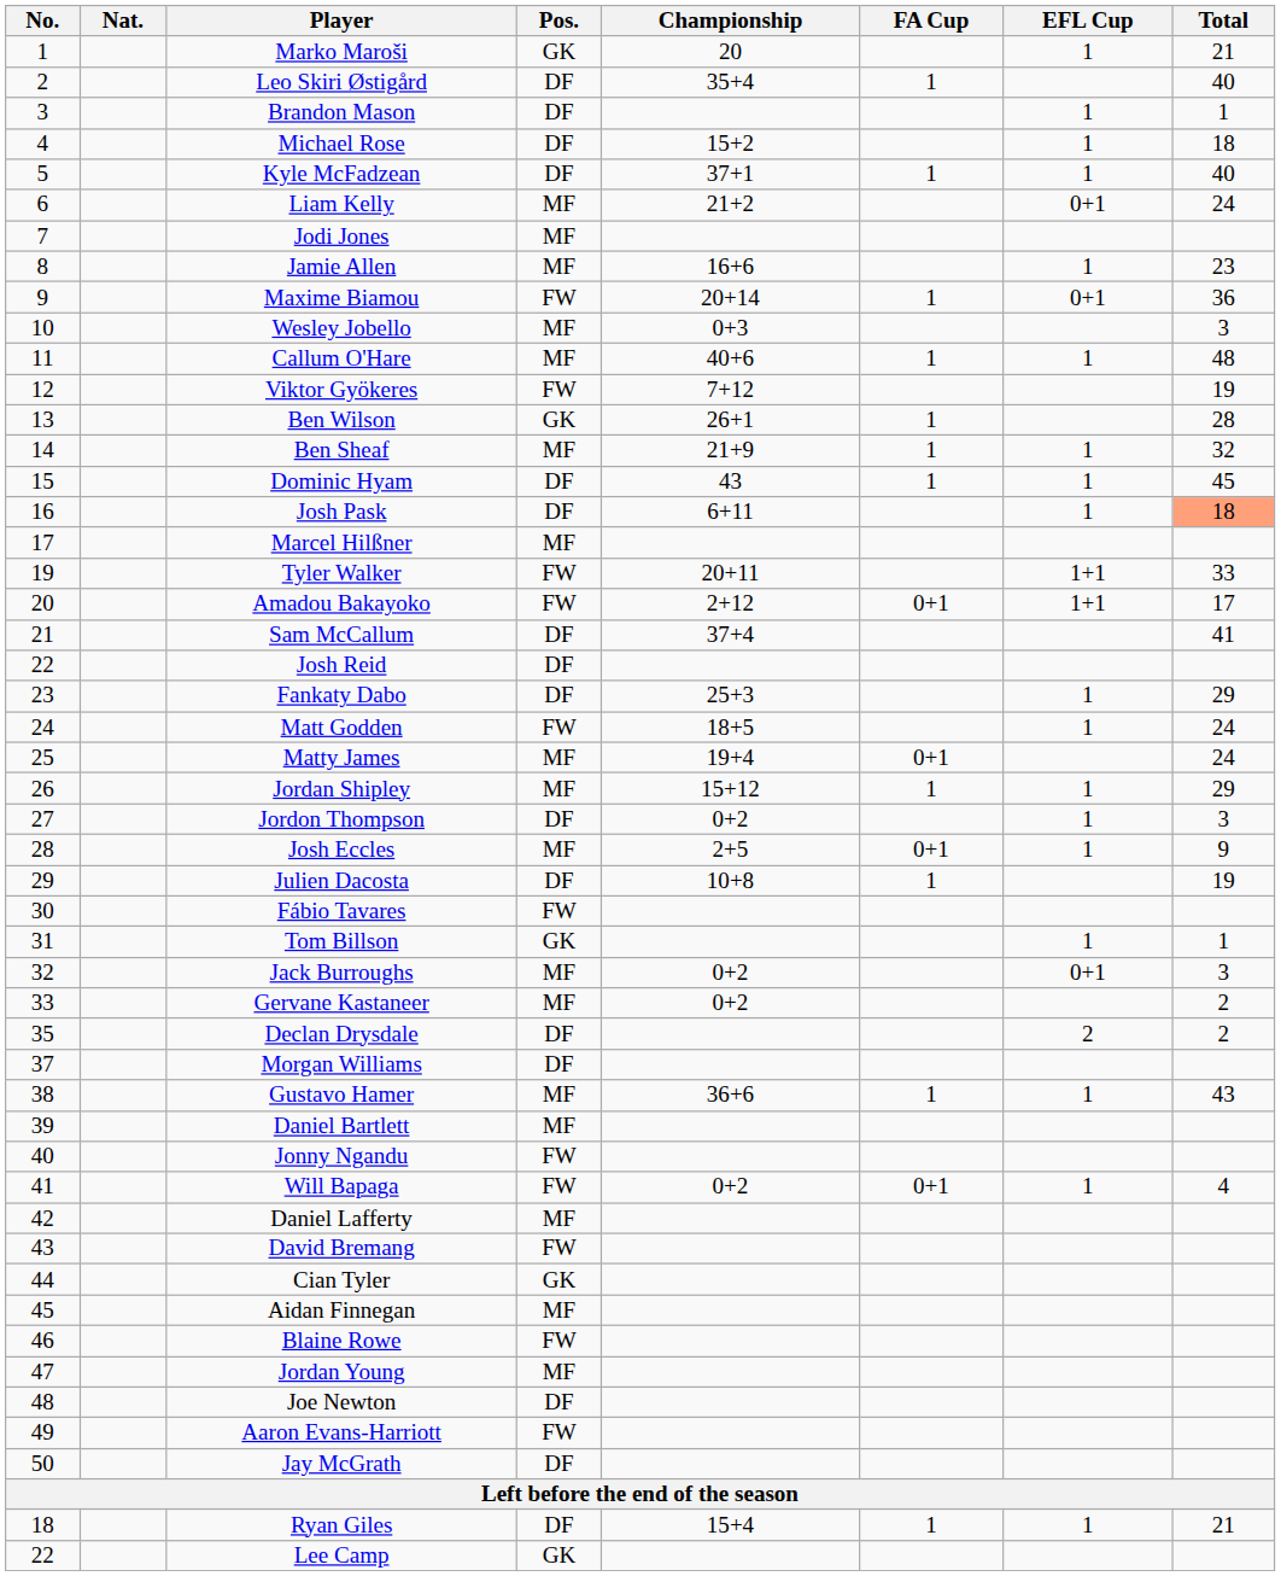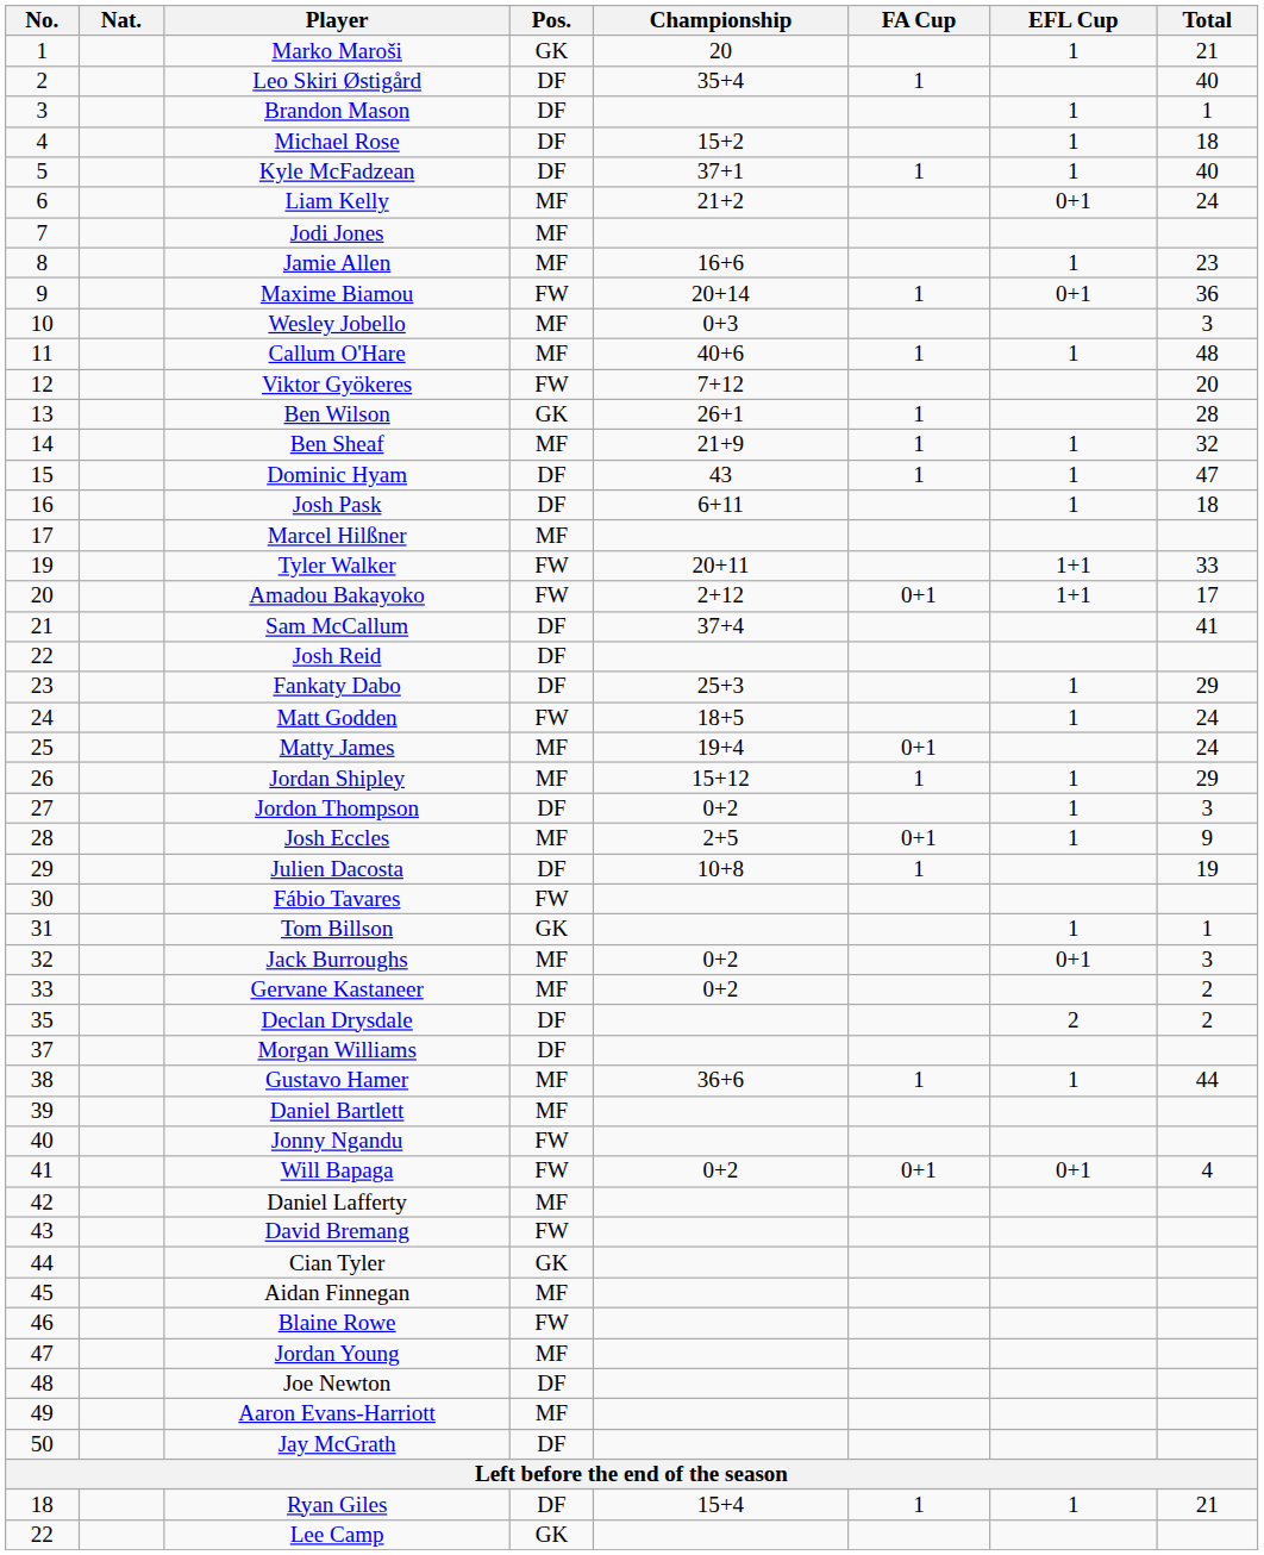 <table class="wikitable sortable alternance" style="font-size:100%; text-align:center; line-height:14px; width:70%;">
 <tr>
 <th>No.</th>
 <th>Nat.</th>
 <th>Player</th>
 <th>Pos.</th>
 <th>Championship</th>
 <th>FA Cup</th>
 <th>EFL Cup</th>
 <th>Total</th>
 </tr>
 <tr>
 <td>1</td>
 <td></td>
 <td><a href='#'>Marko Maroši</a></td>
 <td>GK</td>
 <td>20</td>
 <td></td>
 <td>1</td>
 <td>21</td>
 </tr>
 <tr>
 <td>2</td>
 <td></td>
 <td><a href='#'>Leo Skiri Østigård</a></td>
 <td>DF</td>
 <td>35+4</td>
 <td>1</td>
 <td></td>
 <td>40</td>
 </tr>
 <tr>
 <td>3</td>
 <td></td>
 <td><a href='#'>Brandon Mason</a></td>
 <td>DF</td>
 <td></td>
 <td></td>
 <td>1</td>
 <td>1</td>
 </tr>
 <tr>
 <td>4</td>
 <td></td>
 <td><a href='#'>Michael Rose</a></td>
 <td>DF</td>
 <td>15+2</td>
 <td></td>
 <td>1</td>
 <td>18</td>
 </tr>
 <tr>
 <td>5</td>
 <td></td>
 <td><a href='#'>Kyle McFadzean</a></td>
 <td>DF</td>
 <td>37+1</td>
 <td>1</td>
 <td>1</td>
 <td>40</td>
 </tr>
 <tr>
 <td>6</td>
 <td></td>
 <td><a href='#'>Liam Kelly</a></td>
 <td>MF</td>
 <td>21+2</td>
 <td></td>
 <td>0+1</td>
 <td>24</td>
 </tr>
 <tr>
 <td>7</td>
 <td></td>
 <td><a href='#'>Jodi Jones</a></td>
 <td>MF</td>
 <td></td>
 <td></td>
 <td></td>
 <td></td>
 </tr>
 <tr>
 <td>8</td>
 <td></td>
 <td><a href='#'>Jamie Allen</a></td>
 <td>MF</td>
 <td>16+6</td>
 <td></td>
 <td>1</td>
 <td>23</td>
 </tr>
 <tr>
 <td>9</td>
 <td></td>
 <td><a href='#'>Maxime Biamou</a></td>
 <td>FW</td>
 <td>20+14</td>
 <td>1</td>
 <td>0+1</td>
 <td>36</td>
 </tr>
 <tr>
 <td>10</td>
 <td></td>
 <td><a href='#'>Wesley Jobello</a></td>
 <td>MF</td>
 <td>0+3</td>
 <td></td>
 <td></td>
 <td>3</td>
 </tr>
 <tr>
 <td>11</td>
 <td></td>
 <td><a href='#'>Callum O'Hare</a></td>
 <td>MF</td>
 <td>40+6</td>
 <td>1</td>
 <td>1</td>
 <td>48</td>
 </tr>
 <tr>
 <td>12</td>
 <td></td>
 <td><a href='#'>Viktor Gyökeres</a></td>
 <td>FW</td>
 <td>7+12</td>
 <td></td>
 <td></td>
-<td>19</td>
+<td>20</td>
 </tr>
 <tr>
 <td>13</td>
 <td></td>
 <td><a href='#'>Ben Wilson</a></td>
 <td>GK</td>
 <td>26+1</td>
 <td>1</td>
 <td></td>
 <td>28</td>
 </tr>
 <tr>
 <td>14</td>
 <td></td>
 <td><a href='#'>Ben Sheaf</a></td>
 <td>MF</td>
 <td>21+9</td>
 <td>1</td>
 <td>1</td>
 <td>32</td>
 </tr>
 <tr>
 <td>15</td>
 <td></td>
 <td><a href='#'>Dominic Hyam</a></td>
 <td>DF</td>
 <td>43</td>
 <td>1</td>
 <td>1</td>
-<td>45</td>
+<td>47</td>
 </tr>
 <tr>
 <td>16</td>
 <td></td>
 <td><a href='#'>Josh Pask</a></td>
 <td>DF</td>
 <td>6+11</td>
 <td></td>
 <td>1</td>
-<td style="background: lightsalmon;">18</td>
+<td>18</td>
 </tr>
 <tr>
 <td>17</td>
 <td></td>
 <td><a href='#'>Marcel Hilßner</a></td>
 <td>MF</td>
 <td></td>
 <td></td>
 <td></td>
 <td></td>
 </tr>
 <tr>
 <td>19</td>
 <td></td>
 <td><a href='#'>Tyler Walker</a></td>
 <td>FW</td>
 <td>20+11</td>
 <td></td>
 <td>1+1</td>
 <td>33</td>
 </tr>
 <tr>
 <td>20</td>
 <td></td>
 <td><a href='#'>Amadou Bakayoko</a></td>
 <td>FW</td>
 <td>2+12</td>
 <td>0+1</td>
 <td>1+1</td>
 <td>17</td>
 </tr>
 <tr>
 <td>21</td>
 <td></td>
 <td><a href='#'>Sam McCallum</a></td>
 <td>DF</td>
 <td>37+4</td>
 <td></td>
 <td></td>
 <td>41</td>
 </tr>
 <tr>
 <td>22</td>
 <td></td>
 <td><a href='#'>Josh Reid</a></td>
 <td>DF</td>
 <td></td>
 <td></td>
 <td></td>
 <td></td>
 </tr>
 <tr>
 <td>23</td>
 <td></td>
 <td><a href='#'>Fankaty Dabo</a></td>
 <td>DF</td>
 <td>25+3</td>
 <td></td>
 <td>1</td>
 <td>29</td>
 </tr>
 <tr>
 <td>24</td>
 <td></td>
 <td><a href='#'>Matt Godden</a></td>
 <td>FW</td>
 <td>18+5</td>
 <td></td>
 <td>1</td>
 <td>24</td>
 </tr>
 <tr>
 <td>25</td>
 <td></td>
 <td><a href='#'>Matty James</a></td>
 <td>MF</td>
 <td>19+4</td>
 <td>0+1</td>
 <td></td>
 <td>24</td>
 </tr>
 <tr>
 <td>26</td>
 <td></td>
 <td><a href='#'>Jordan Shipley</a></td>
 <td>MF</td>
 <td>15+12</td>
 <td>1</td>
 <td>1</td>
 <td>29</td>
 </tr>
 <tr>
 <td>27</td>
 <td></td>
 <td><a href='#'>Jordon Thompson</a></td>
 <td>DF</td>
 <td>0+2</td>
 <td></td>
 <td>1</td>
 <td>3</td>
 </tr>
 <tr>
 <td>28</td>
 <td></td>
 <td><a href='#'>Josh Eccles</a></td>
 <td>MF</td>
 <td>2+5</td>
 <td>0+1</td>
 <td>1</td>
 <td>9</td>
 </tr>
 <tr>
 <td>29</td>
 <td></td>
 <td><a href='#'>Julien Dacosta</a></td>
 <td>DF</td>
 <td>10+8</td>
 <td>1</td>
 <td></td>
 <td>19</td>
 </tr>
 <tr>
 <td>30</td>
 <td></td>
 <td><a href='#'>Fábio Tavares</a></td>
 <td>FW</td>
 <td></td>
 <td></td>
 <td></td>
 <td></td>
 </tr>
 <tr>
 <td>31</td>
 <td></td>
 <td><a href='#'>Tom Billson</a></td>
 <td>GK</td>
 <td></td>
 <td></td>
 <td>1</td>
 <td>1</td>
 </tr>
 <tr>
 <td>32</td>
 <td></td>
 <td><a href='#'>Jack Burroughs</a></td>
 <td>MF</td>
 <td>0+2</td>
 <td></td>
 <td>0+1</td>
 <td>3</td>
 </tr>
 <tr>
 <td>33</td>
 <td></td>
 <td><a href='#'>Gervane Kastaneer</a></td>
 <td>MF</td>
 <td>0+2</td>
 <td></td>
 <td></td>
 <td>2</td>
 </tr>
 <tr>
 <td>35</td>
 <td></td>
 <td><a href='#'>Declan Drysdale</a></td>
 <td>DF</td>
 <td></td>
 <td></td>
 <td>2</td>
 <td>2</td>
 </tr>
 <tr>
 <td>37</td>
 <td></td>
 <td><a href='#'>Morgan Williams</a></td>
 <td>DF</td>
 <td></td>
 <td></td>
 <td></td>
 <td></td>
 </tr>
 <tr>
 <td>38</td>
 <td></td>
 <td><a href='#'>Gustavo Hamer</a></td>
 <td>MF</td>
 <td>36+6</td>
 <td>1</td>
 <td>1</td>
-<td>43</td>
+<td>44</td>
 </tr>
 <tr>
 <td>39</td>
 <td></td>
 <td><a href='#'>Daniel Bartlett</a></td>
 <td>MF</td>
 <td></td>
 <td></td>
 <td></td>
 <td></td>
 </tr>
 <tr>
 <td>40</td>
 <td></td>
 <td><a href='#'>Jonny Ngandu</a></td>
 <td>FW</td>
 <td></td>
 <td></td>
 <td></td>
 <td></td>
 </tr>
 <tr>
 <td>41</td>
 <td></td>
 <td><a href='#'>Will Bapaga</a></td>
 <td>FW</td>
 <td>0+2</td>
 <td>0+1</td>
-<td>1</td>
+<td>0+1</td>
 <td>4</td>
 </tr>
 <tr>
 <td>42</td>
 <td></td>
 <td>Daniel Lafferty</td>
 <td>MF</td>
 <td></td>
 <td></td>
 <td></td>
 <td></td>
 </tr>
 <tr>
 <td>43</td>
 <td></td>
 <td><a href='#'>David Bremang</a></td>
 <td>FW</td>
 <td></td>
 <td></td>
 <td></td>
 <td></td>
 </tr>
 <tr>
 <td>44</td>
 <td></td>
 <td>Cian Tyler</td>
 <td>GK</td>
 <td></td>
 <td></td>
 <td></td>
 <td></td>
 </tr>
 <tr>
 <td>45</td>
 <td></td>
 <td>Aidan Finnegan</td>
 <td>MF</td>
 <td></td>
 <td></td>
 <td></td>
 <td></td>
 </tr>
 <tr>
 <td>46</td>
 <td></td>
 <td><a href='#'>Blaine Rowe</a></td>
 <td>FW</td>
 <td></td>
 <td></td>
 <td></td>
 <td></td>
 </tr>
 <tr>
 <td>47</td>
 <td></td>
 <td><a href='#'>Jordan Young</a></td>
 <td>MF</td>
 <td></td>
 <td></td>
 <td></td>
 <td></td>
 </tr>
 <tr>
 <td>48</td>
 <td></td>
 <td>Joe Newton</td>
 <td>DF</td>
 <td></td>
 <td></td>
 <td></td>
 <td></td>
 </tr>
 <tr>
 <td>49</td>
 <td></td>
 <td><a href='#'>Aaron Evans-Harriott</a></td>
-<td>FW</td>
+<td>MF</td>
 <td></td>
 <td></td>
 <td></td>
 <td></td>
 </tr>
 <tr>
 <td>50</td>
 <td></td>
 <td><a href='#'>Jay McGrath</a></td>
 <td>DF</td>
 <td></td>
 <td></td>
 <td></td>
 <td></td>
 </tr>
 <tr>
 <th colspan="9">Left before the end of the season</th>
 </tr>
 <tr>
 <td>18</td>
 <td></td>
 <td><a href='#'>Ryan Giles</a></td>
 <td>DF</td>
 <td>15+4</td>
 <td>1</td>
 <td>1</td>
 <td>21</td>
 </tr>
 <tr>
 <td>22</td>
 <td></td>
 <td><a href='#'>Lee Camp</a></td>
 <td>GK</td>
 <td></td>
 <td></td>
 <td></td>
 <td></td>
 </tr>
 </table>
